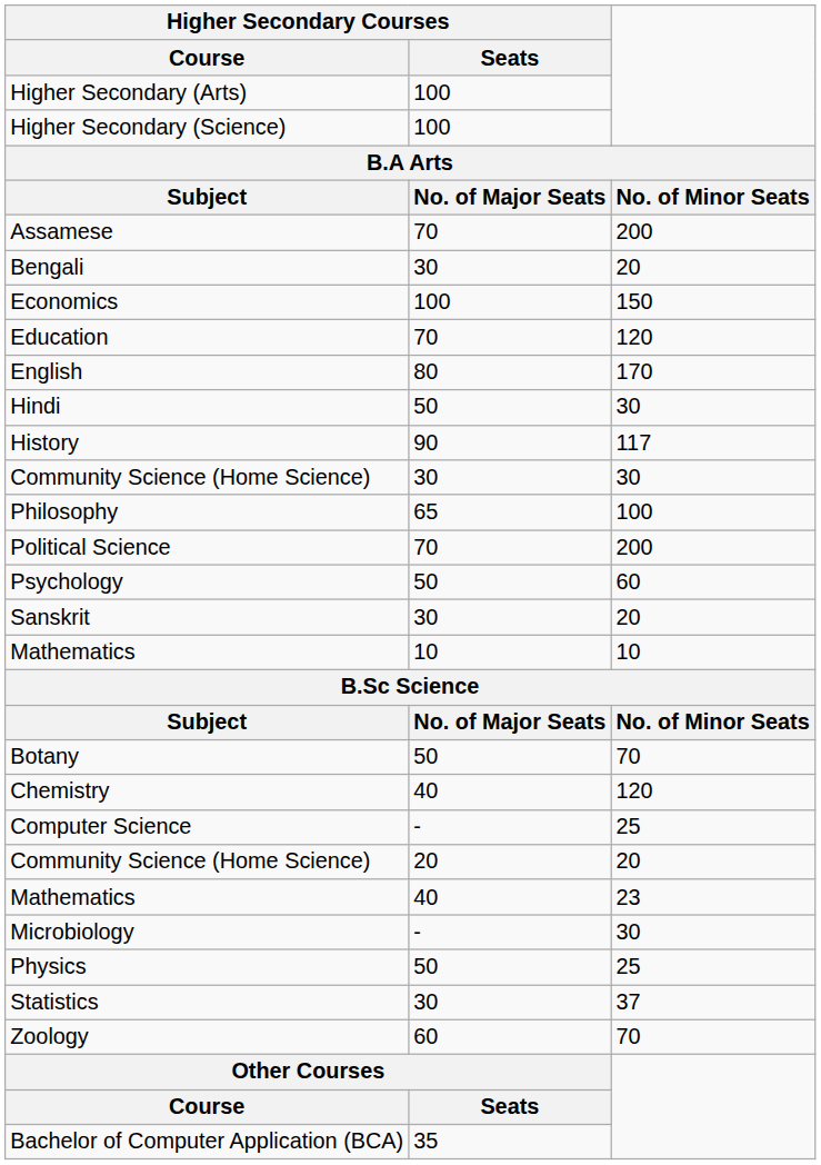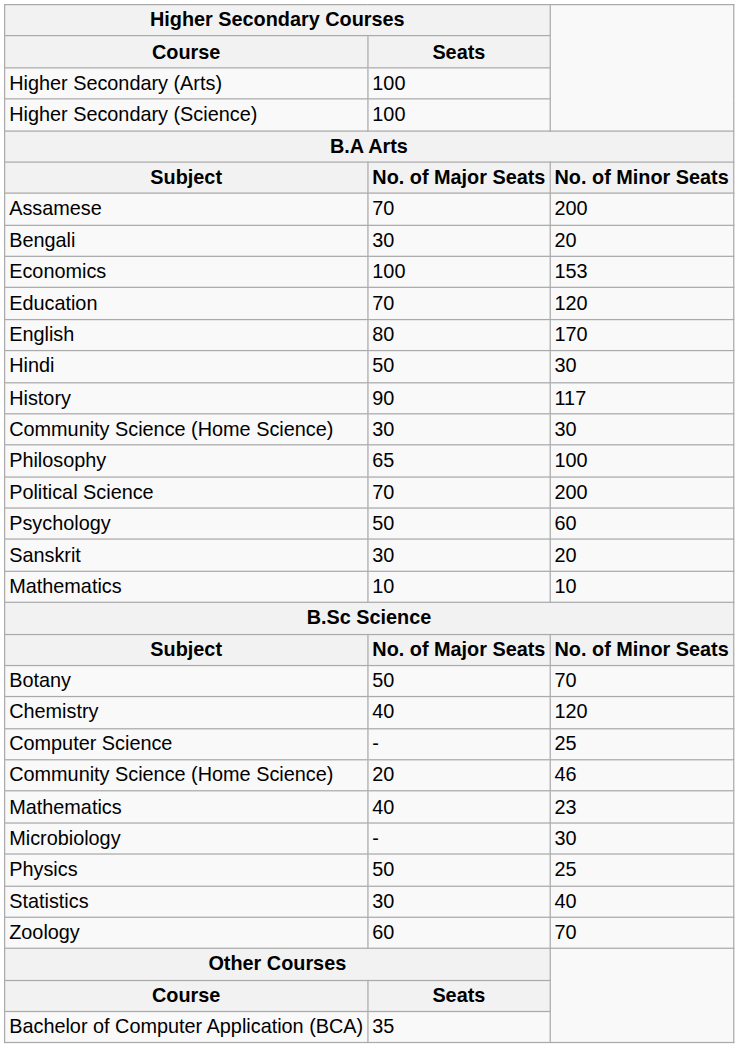 <table class="wikitable">
 <tr>
 <th colspan="2">Higher Secondary Courses</th>
 </tr>
 <tr>
 <th>Course</th>
 <th>Seats</th>
 </tr>
 <tr>
 <td>Higher Secondary (Arts)</td>
 <td>100</td>
 </tr>
 <tr>
 <td>Higher Secondary (Science)</td>
 <td>100</td>
 </tr>
 <tr>
 <th colspan="4">B.A Arts</th>
 </tr>
 <tr>
 <th>Subject</th>
 <th>No. of Major Seats</th>
 <th>No. of Minor Seats</th>
 </tr>
 <tr>
 <td>Assamese</td>
 <td>70</td>
 <td>200</td>
 </tr>
 <tr>
 <td>Bengali</td>
 <td>30</td>
 <td>20</td>
 </tr>
 <tr>
 <td>Economics</td>
 <td>100</td>
-<td>150</td>
+<td>153</td>
 </tr>
 <tr>
 <td>Education</td>
 <td>70</td>
 <td>120</td>
 </tr>
 <tr>
 <td>English</td>
 <td>80</td>
 <td>170</td>
 </tr>
 <tr>
 <td>Hindi</td>
 <td>50</td>
 <td>30</td>
 </tr>
 <tr>
 <td>History</td>
 <td>90</td>
 <td>117</td>
 </tr>
 <tr>
 <td>Community Science (Home Science)</td>
 <td>30</td>
 <td>30</td>
 </tr>
 <tr>
 <td>Philosophy</td>
 <td>65</td>
 <td>100</td>
 </tr>
 <tr>
 <td>Political Science</td>
 <td>70</td>
 <td>200</td>
 </tr>
 <tr>
 <td>Psychology</td>
 <td>50</td>
 <td>60</td>
 </tr>
 <tr>
 <td>Sanskrit</td>
 <td>30</td>
 <td>20</td>
 </tr>
 <tr>
 <td>Mathematics</td>
 <td>10</td>
 <td>10</td>
 </tr>
 <tr>
 <th colspan="4">B.Sc Science</th>
 </tr>
 <tr>
 <th>Subject</th>
 <th>No. of Major Seats</th>
 <th>No. of Minor Seats</th>
 </tr>
 <tr>
 <td>Botany</td>
 <td>50</td>
 <td>70</td>
 </tr>
 <tr>
 <td>Chemistry</td>
 <td>40</td>
 <td>120</td>
 </tr>
 <tr>
 <td>Computer Science</td>
 <td>-</td>
 <td>25</td>
 </tr>
 <tr>
 <td>Community Science (Home Science)</td>
 <td>20</td>
-<td>20</td>
+<td>46</td>
 </tr>
 <tr>
 <td>Mathematics</td>
 <td>40</td>
 <td>23</td>
 </tr>
 <tr>
 <td>Microbiology</td>
 <td>-</td>
 <td>30</td>
 </tr>
 <tr>
 <td>Physics</td>
 <td>50</td>
 <td>25</td>
 </tr>
 <tr>
 <td>Statistics</td>
 <td>30</td>
-<td>37</td>
+<td>40</td>
 </tr>
 <tr>
 <td>Zoology</td>
 <td>60</td>
 <td>70</td>
 </tr>
 <tr>
 <th colspan="2">Other Courses</th>
 </tr>
 <tr>
 <th>Course</th>
 <th>Seats</th>
 </tr>
 <tr>
 <td>Bachelor of Computer Application (BCA)</td>
 <td>35</td>
 </tr>
 </table>
